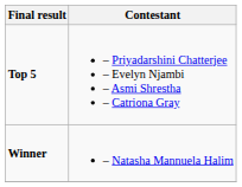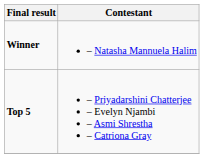 <table class="wikitable sortable" style="font-size:95%;">
 <tr>
 <th>Final result</th>
 <th>Contestant</th>
 </tr>
 <tr>
+<td><strong>Winner</strong></td>
+<td><br><ul><li><strong></strong> – <a href='#'>Natasha Mannuela Halim</a></li></ul></td>
+</tr>
+<tr>
 <td><strong>Top 5</strong></td>
 <td><br><ul><li> – <a href='#'>Priyadarshini Chatterjee</a></li><li> – Evelyn Njambi</li><li> – <a href='#'>Asmi Shrestha</a></li><li> – <a href='#'>Catriona Gray</a></li></ul></td>
 </tr>
 <tr>
-<td><strong>Winner</strong></td>
-<td><br><ul><li><strong></strong> – <a href='#'>Natasha Mannuela Halim</a></li></ul></td>
-</tr>
-<tr>
 </tr>
 </table>
